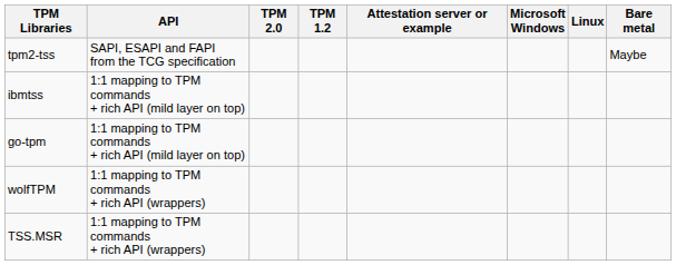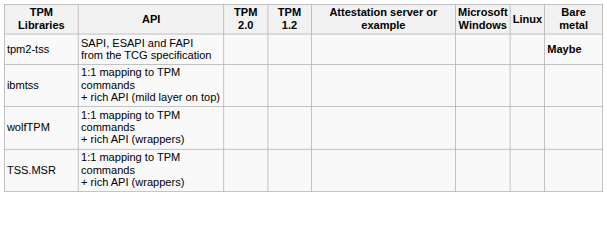 <table class="wikitable">
 <tr>
 <th>TPM Libraries</th>
 <th>API</th>
 <th>TPM 2.0</th>
 <th>TPM 1.2</th>
 <th>Attestation server or example</th>
 <th>Microsoft<br>Windows</th>
 <th>Linux</th>
 <th>Bare metal</th>
 </tr>
 <tr>
 <td>tpm2-tss</td>
 <td>SAPI, ESAPI and FAPI<br>from the TCG specification</td>
 <td></td>
 <td></td>
 <td></td>
 <td></td>
 <td></td>
-<td>Maybe</td>
+<td><strong>Maybe</strong></td>
 </tr>
 <tr>
 <td>ibmtss</td>
-<td>1:1 mapping to TPM commands<br>+ rich API (mild layer on top)</td>
-<td></td>
-<td></td>
-<td></td>
-<td></td>
-<td></td>
-<td></td>
-</tr>
-<tr>
-<td>go-tpm</td>
 <td>1:1 mapping to TPM commands<br>+ rich API (mild layer on top)</td>
 <td></td>
 <td></td>
 <td></td>
 <td></td>
 <td></td>
 <td></td>
 </tr>
 <tr>
 <td>wolfTPM</td>
 <td>1:1 mapping to TPM commands<br>+ rich API (wrappers)</td>
 <td></td>
 <td></td>
 <td></td>
 <td></td>
 <td></td>
 <td></td>
 </tr>
 <tr>
 <td>TSS.MSR</td>
 <td>1:1 mapping to TPM commands<br>+ rich API (wrappers)</td>
 <td></td>
 <td></td>
 <td></td>
 <td></td>
 <td></td>
 <td></td>
 </tr>
 </table>
